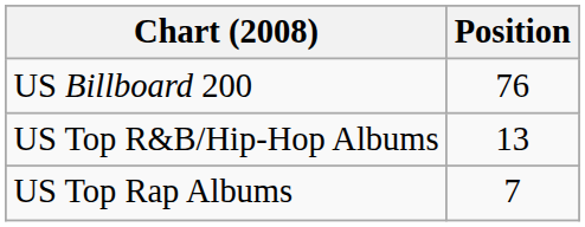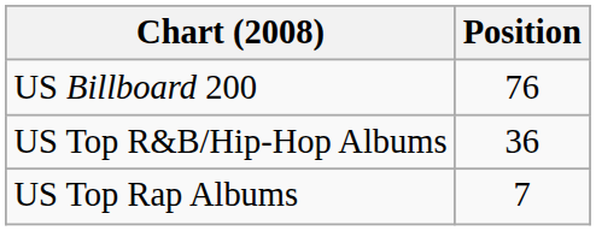 <table class="wikitable">
 <tr>
 <th scope="col">Chart (2008)</th>
 <th scope="col">Position</th>
 </tr>
 <tr>
 <td>US <em>Billboard</em> 200</td>
 <td style="text-align:center;">76</td>
 </tr>
 <tr>
 <td>US Top R&B/Hip-Hop Albums</td>
-<td style="text-align:center;">13</td>
+<td style="text-align:center;">36</td>
 </tr>
 <tr>
 <td>US Top Rap Albums</td>
 <td style="text-align:center;">7</td>
 </tr>
 </table>
